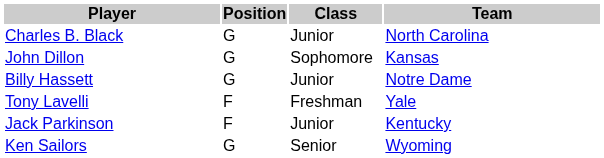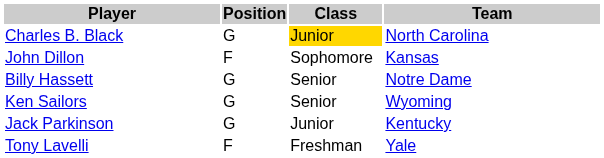 <table style="width:600px" "border:'1' 'solid' 'gray'">
 <tr>
 <th style="background:#CCCCCC;width:40%">Player</th>
 <th style="background:#CCCCCC;width:4%">Position</th>
 <th style="background:#CCCCCC;width:16%">Class</th>
 <th style="background:#CCCCCC;width:40%">Team</th>
 </tr>
 <tr>
 <td><a href='#'>Charles B. Black</a></td>
 <td>G</td>
-<td>Junior</td>
+<td style="background: gold;">Junior</td>
 <td><a href='#'>North Carolina</a></td>
 </tr>
 <tr>
 <td><a href='#'>John Dillon</a></td>
-<td>G</td>
+<td>F</td>
 <td>Sophomore</td>
 <td><a href='#'>Kansas</a></td>
 </tr>
 <tr>
 <td><a href='#'>Billy Hassett</a></td>
 <td>G</td>
+<td>Senior</td>
+<td><a href='#'>Notre Dame</a></td>
+</tr>
+<tr>
+<td><a href='#'>Ken Sailors</a></td>
+<td>G</td>
+<td>Senior</td>
+<td><a href='#'>Wyoming</a></td>
+</tr>
+<tr>
+<td><a href='#'>Jack Parkinson</a></td>
+<td>G</td>
 <td>Junior</td>
-<td><a href='#'>Notre Dame</a></td>
+<td><a href='#'>Kentucky</a></td>
 </tr>
 <tr>
 <td><a href='#'>Tony Lavelli</a></td>
 <td>F</td>
 <td>Freshman</td>
 <td><a href='#'>Yale</a></td>
 </tr>
-<tr>
-<td><a href='#'>Jack Parkinson</a></td>
-<td>F</td>
-<td>Junior</td>
-<td><a href='#'>Kentucky</a></td>
-</tr>
-<tr>
-<td><a href='#'>Ken Sailors</a></td>
-<td>G</td>
-<td>Senior</td>
-<td><a href='#'>Wyoming</a></td>
-</tr>
 </table>
